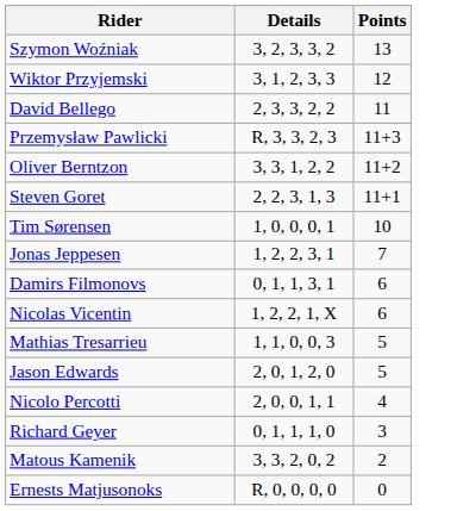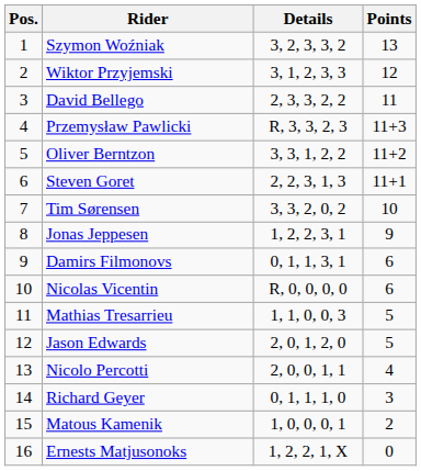 <table class=wikitable style="font-size:93%; text-align:center;">
 <tr>
+<th width=25px>Pos.</th>
 <th width=180px>Rider</th>
 <th width=90px>Details</th>
 <th width=40px>Points</th>
 </tr>
 <tr>
+<td>1</td>
 <td style="text-align:left;"> <a href='#'>Szymon Woźniak</a></td>
 <td>3, 2, 3, 3, 2</td>
 <td>13</td>
 </tr>
 <tr>
+<td>2</td>
 <td style="text-align:left;"> <a href='#'>Wiktor Przyjemski</a></td>
 <td>3, 1, 2, 3, 3</td>
 <td>12</td>
 </tr>
 <tr>
+<td>3</td>
 <td style="text-align:left;"> <a href='#'>David Bellego</a></td>
 <td>2, 3, 3, 2, 2</td>
 <td>11</td>
 </tr>
 <tr>
+<td>4</td>
 <td style="text-align:left;"> <a href='#'>Przemysław Pawlicki</a></td>
 <td>R, 3, 3, 2, 3</td>
 <td>11+3</td>
 </tr>
 <tr>
+<td>5</td>
 <td style="text-align:left;"> <a href='#'>Oliver Berntzon</a></td>
 <td>3, 3, 1, 2, 2</td>
 <td>11+2</td>
 </tr>
 <tr>
+<td>6</td>
 <td style="text-align:left;"> <a href='#'>Steven Goret</a></td>
 <td>2, 2, 3, 1, 3</td>
 <td>11+1</td>
 </tr>
 <tr>
+<td>7</td>
 <td style="text-align:left;"> <a href='#'>Tim Sørensen</a></td>
-<td>1, 0, 0, 0, 1</td>
+<td>3, 3, 2, 0, 2</td>
 <td>10</td>
 </tr>
 <tr>
+<td>8</td>
 <td style="text-align:left;"> <a href='#'>Jonas Jeppesen</a></td>
 <td>1, 2, 2, 3, 1</td>
-<td>7</td>
+<td>9</td>
 </tr>
 <tr>
+<td>9</td>
 <td style="text-align:left;"> <a href='#'>Damirs Filmonovs</a></td>
 <td>0, 1, 1, 3, 1</td>
 <td>6</td>
 </tr>
 <tr>
+<td>10</td>
 <td style="text-align:left;"> <a href='#'>Nicolas Vicentin</a></td>
-<td>1, 2, 2, 1, X</td>
+<td>R, 0, 0, 0, 0</td>
 <td>6</td>
 </tr>
 <tr>
+<td>11</td>
 <td style="text-align:left;"> <a href='#'>Mathias Tresarrieu</a></td>
 <td>1, 1, 0, 0, 3</td>
 <td>5</td>
 </tr>
 <tr>
+<td>12</td>
 <td style="text-align:left;"> <a href='#'>Jason Edwards</a></td>
 <td>2, 0, 1, 2, 0</td>
 <td>5</td>
 </tr>
 <tr>
+<td>13</td>
 <td style="text-align:left;"> <a href='#'>Nicolo Percotti</a></td>
 <td>2, 0, 0, 1, 1</td>
 <td>4</td>
 </tr>
 <tr>
+<td>14</td>
 <td style="text-align:left;"> <a href='#'>Richard Geyer</a></td>
 <td>0, 1, 1, 1, 0</td>
 <td>3</td>
 </tr>
 <tr>
+<td>15</td>
 <td style="text-align:left;"> <a href='#'>Matous Kamenik</a></td>
-<td>3, 3, 2, 0, 2</td>
+<td>1, 0, 0, 0, 1</td>
 <td>2</td>
 </tr>
 <tr>
+<td>16</td>
 <td style="text-align:left;"> <a href='#'>Ernests Matjusonoks</a></td>
-<td>R, 0, 0, 0, 0</td>
+<td>1, 2, 2, 1, X</td>
 <td>0</td>
 </tr>
 </table>
